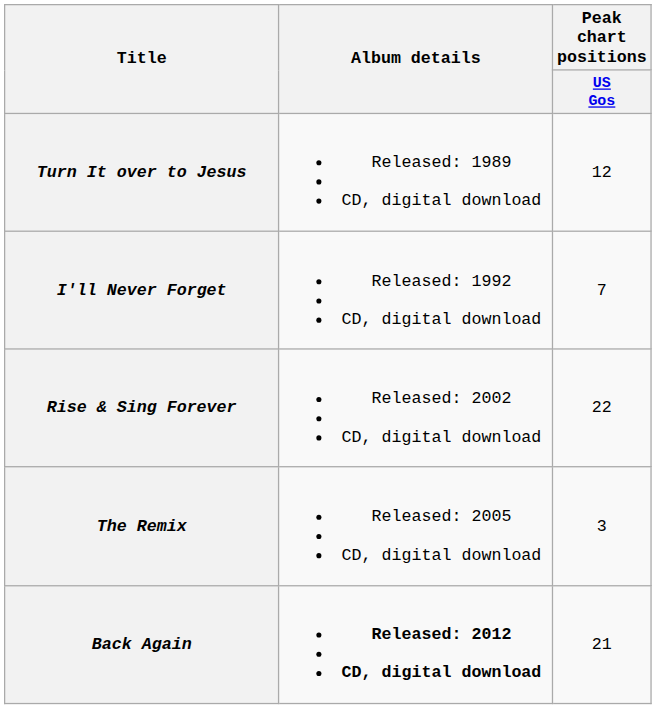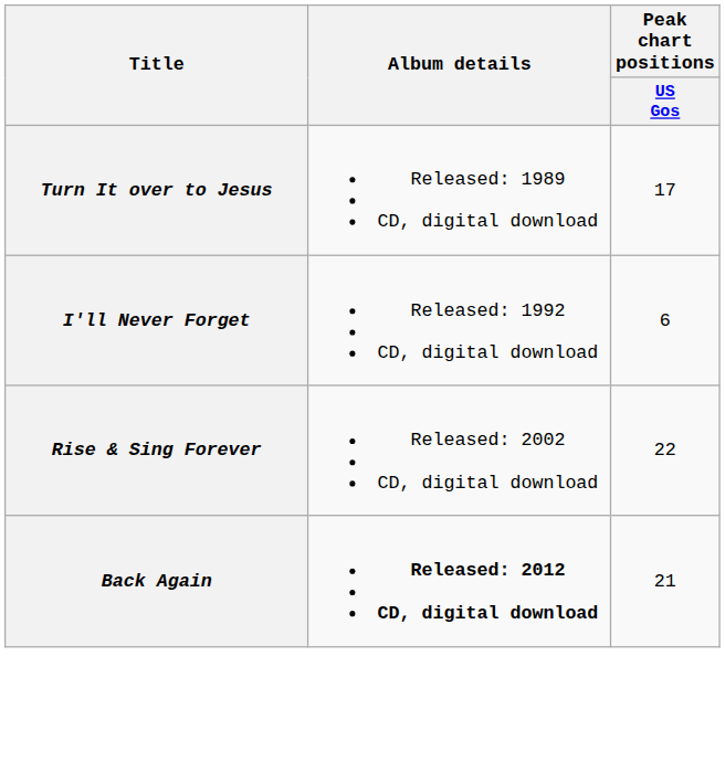 <table class="wikitable plainrowheaders" style="text-align:center;">
 <tr>
 <th scope="col" rowspan="2" style="width:16em;">Title</th>
 <th scope="col" rowspan="2" style="width:16em;">Album details</th>
 <th scope="col" colspan="1">Peak chart positions</th>
 </tr>
 <tr>
 <th style="width:3em; font-size:90%"><a href='#'>US<br>Gos</a></th>
 </tr>
 <tr>
 <th scope="row"><em>Turn It over to Jesus</em></th>
 <td><br><ul><li>Released: 1989</li><li></li><li>CD, digital download</li></ul></td>
-<td>12</td>
+<td>17</td>
 </tr>
 <tr>
 <th scope="row"><em>I'll Never Forget</em></th>
 <td><br><ul><li>Released: 1992</li><li></li><li>CD, digital download</li></ul></td>
-<td>7</td>
+<td>6</td>
 </tr>
 <tr>
 <th scope="row"><em>Rise & Sing Forever</em></th>
 <td><br><ul><li>Released: 2002</li><li></li><li>CD, digital download</li></ul></td>
 <td>22</td>
 </tr>
 <tr>
-<th scope="row"><em>The Remix</em></th>
-<td><br><ul><li>Released: 2005</li><li></li><li>CD, digital download</li></ul></td>
-<td>3</td>
-</tr>
-<tr>
 <th scope="row"><em>Back Again</em></th>
 <td><strong><br><ul><li>Released: 2012</li><li></li><li>CD, digital download</li></ul></strong></td>
 <td>21</td>
 </tr>
 </table>
